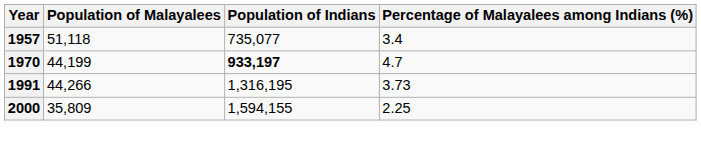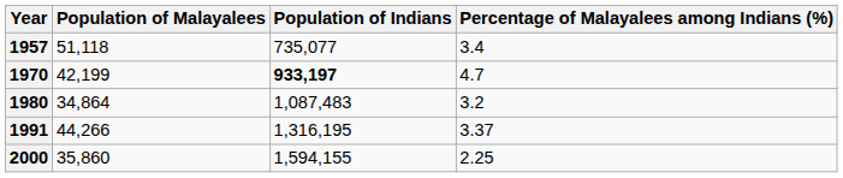 <table class="wikitable">
 <tr>
 <th scope="col">Year</th>
 <th scope="col">Population of Malayalees</th>
 <th scope="col">Population of Indians</th>
 <th scope="col">Percentage of Malayalees among Indians (%)</th>
 </tr>
 <tr>
 <th scope="row">1957</th>
 <td>51,118</td>
 <td>735,077</td>
 <td>3.4</td>
 </tr>
 <tr>
 <th scope="row">1970</th>
-<td>44,199</td>
+<td>42,199</td>
 <td><strong>933,197</strong></td>
 <td>4.7</td>
+</tr>
+<tr>
+<th scope="row">1980</th>
+<td>34,864</td>
+<td>1,087,483</td>
+<td>3.2</td>
 </tr>
 <tr>
 <th scope="row">1991</th>
 <td>44,266</td>
 <td>1,316,195</td>
-<td>3.73</td>
+<td>3.37</td>
 </tr>
 <tr>
 <th scope="row">2000</th>
-<td>35,809</td>
+<td>35,860</td>
 <td>1,594,155</td>
 <td>2.25</td>
 </tr>
 </table>
